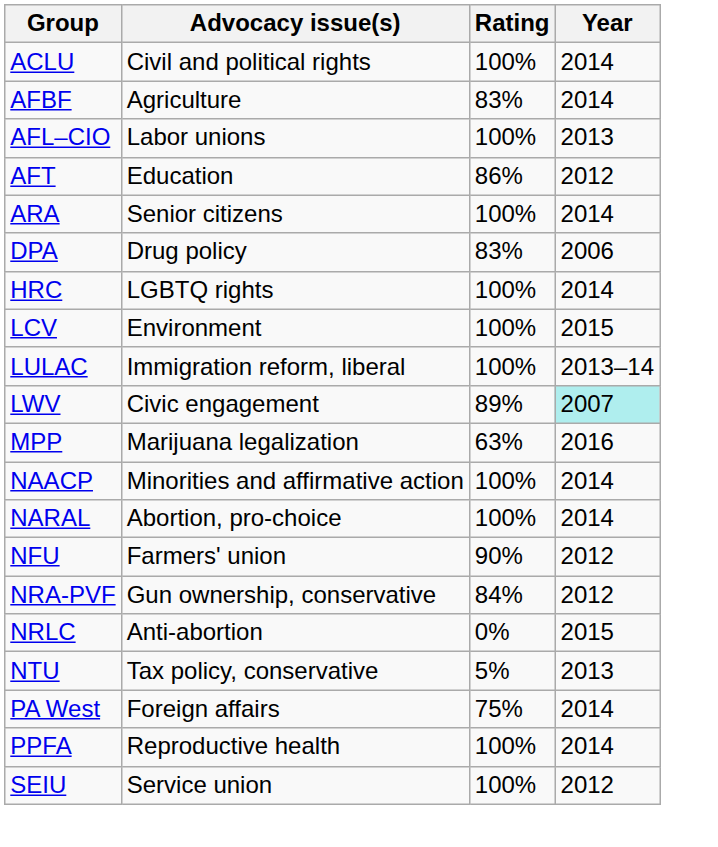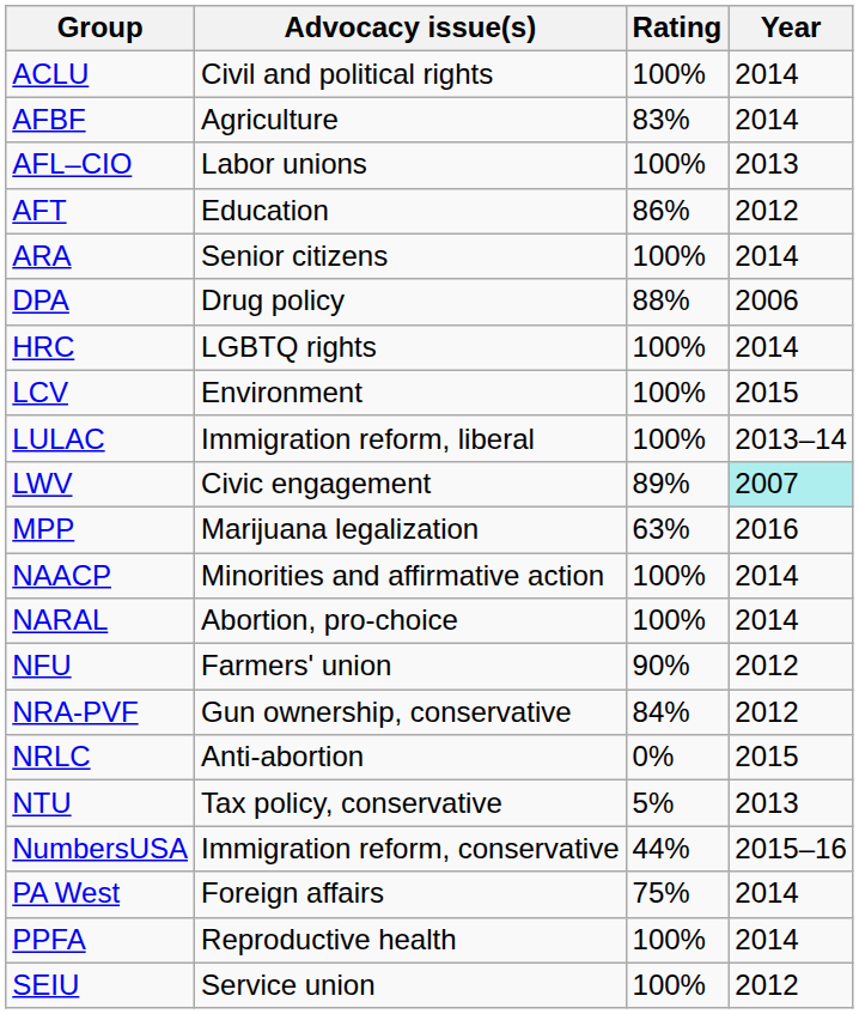 <table class="wikitable sortable">
 <tr>
 <th>Group</th>
 <th>Advocacy issue(s)</th>
 <th>Rating</th>
 <th>Year</th>
 </tr>
 <tr>
 <td><a href='#'>ACLU</a></td>
 <td>Civil and political rights</td>
 <td>100%</td>
 <td>2014</td>
 </tr>
 <tr>
 <td><a href='#'>AFBF</a></td>
 <td>Agriculture</td>
 <td>83%</td>
 <td>2014</td>
 </tr>
 <tr>
 <td><a href='#'>AFL–CIO</a></td>
 <td>Labor unions</td>
 <td>100%</td>
 <td>2013</td>
 </tr>
 <tr>
 <td><a href='#'>AFT</a></td>
 <td>Education</td>
 <td>86%</td>
 <td>2012</td>
 </tr>
 <tr>
 <td><a href='#'>ARA</a></td>
 <td>Senior citizens</td>
 <td>100%</td>
 <td>2014</td>
 </tr>
 <tr>
 <td><a href='#'>DPA</a></td>
 <td>Drug policy</td>
-<td>83%</td>
+<td>88%</td>
 <td>2006</td>
 </tr>
 <tr>
 <td><a href='#'>HRC</a></td>
 <td>LGBTQ rights</td>
 <td>100%</td>
 <td>2014</td>
 </tr>
 <tr>
 <td><a href='#'>LCV</a></td>
 <td>Environment</td>
 <td>100%</td>
 <td>2015</td>
 </tr>
 <tr>
 <td><a href='#'>LULAC</a></td>
 <td>Immigration reform, liberal</td>
 <td>100%</td>
 <td>2013–14</td>
 </tr>
 <tr>
 <td><a href='#'>LWV</a></td>
 <td>Civic engagement</td>
 <td>89%</td>
 <td style="background: paleturquoise;">2007</td>
 </tr>
 <tr>
 <td><a href='#'>MPP</a></td>
 <td>Marijuana legalization</td>
 <td>63%</td>
 <td>2016</td>
 </tr>
 <tr>
 <td><a href='#'>NAACP</a></td>
 <td>Minorities and affirmative action</td>
 <td>100%</td>
 <td>2014</td>
 </tr>
 <tr>
 <td><a href='#'>NARAL</a></td>
 <td>Abortion, pro-choice</td>
 <td>100%</td>
 <td>2014</td>
 </tr>
 <tr>
 <td><a href='#'>NFU</a></td>
 <td>Farmers' union</td>
 <td>90%</td>
 <td>2012</td>
 </tr>
 <tr>
 <td><a href='#'>NRA-PVF</a></td>
 <td>Gun ownership, conservative</td>
 <td>84%</td>
 <td>2012</td>
 </tr>
 <tr>
 <td><a href='#'>NRLC</a></td>
 <td>Anti-abortion</td>
 <td>0%</td>
 <td>2015</td>
 </tr>
 <tr>
 <td><a href='#'>NTU</a></td>
 <td>Tax policy, conservative</td>
 <td>5%</td>
 <td>2013</td>
 </tr>
 <tr>
+<td><a href='#'>NumbersUSA</a></td>
+<td>Immigration reform, conservative</td>
+<td>44%</td>
+<td>2015–16</td>
+</tr>
+<tr>
 <td><a href='#'>PA West</a></td>
 <td>Foreign affairs</td>
 <td>75%</td>
 <td>2014</td>
 </tr>
 <tr>
 <td><a href='#'>PPFA</a></td>
 <td>Reproductive health</td>
 <td>100%</td>
 <td>2014</td>
 </tr>
 <tr>
 <td><a href='#'>SEIU</a></td>
 <td>Service union</td>
 <td>100%</td>
 <td>2012</td>
 </tr>
 </table>
